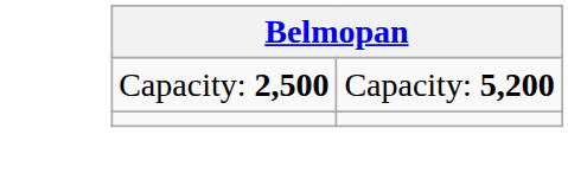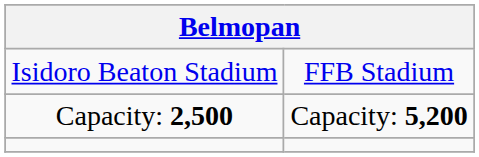 <table class="wikitable" style="text-align:center; margin:auto;" align=right>
 <tr>
 <th colspan=2><a href='#'>Belmopan</a></th>
+</tr>
+<tr>
+<td><a href='#'>Isidoro Beaton Stadium</a></td>
+<td><a href='#'>FFB Stadium</a></td>
 </tr>
 <tr>
 <td>Capacity: <strong>2,500</strong></td>
 <td>Capacity: <strong>5,200</strong></td>
 </tr>
 <tr>
 <td></td>
 <td></td>
 </tr>
 </table>
